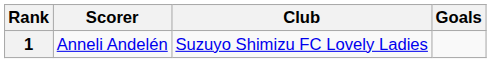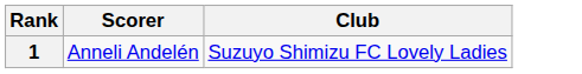 <table class="wikitable">
 <tr>
 <th>Rank</th>
 <th>Scorer</th>
 <th>Club</th>
-<th>Goals</th>
 </tr>
 <tr>
 <th>1</th>
 <td> <a href='#'>Anneli Andelén</a></td>
 <td><a href='#'>Suzuyo Shimizu FC Lovely Ladies</a></td>
-<td></td>
 </tr>
 </table>
